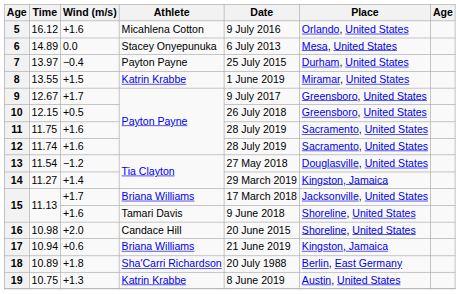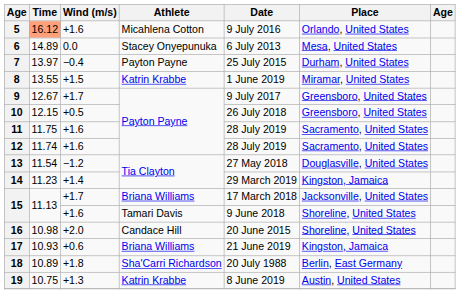 <table class="wikitable">
 <tr>
 <th>Age</th>
 <th>Time</th>
 <th>Wind (m/s)</th>
 <th>Athlete</th>
 <th>Date</th>
 <th>Place</th>
 <th>Age</th>
 </tr>
 <tr>
 <th>5</th>
-<td>16.12</td>
+<td style="background: lightsalmon;">16.12</td>
 <td>+1.6</td>
 <td> Micahlena Cotton</td>
 <td>9 July 2016</td>
 <td><a href='#'>Orlando</a>, <a href='#'>United States</a></td>
 <td></td>
 </tr>
 <tr>
 <th>6</th>
 <td>14.89</td>
 <td>0.0</td>
 <td> Stacey Onyepunuka</td>
 <td>6 July 2013</td>
 <td><a href='#'>Mesa</a>, <a href='#'>United States</a></td>
 <td></td>
 </tr>
 <tr>
 <th>7</th>
 <td>13.97</td>
 <td>−0.4</td>
 <td> Payton Payne</td>
 <td>25 July 2015</td>
 <td><a href='#'>Durham</a>, <a href='#'>United States</a></td>
 <td></td>
 </tr>
 <tr>
 <th>8</th>
 <td>13.55</td>
 <td>+1.5</td>
 <td> <a href='#'>Katrin Krabbe</a></td>
 <td>1 June 2019</td>
 <td><a href='#'>Miramar</a>, <a href='#'>United States</a></td>
 <td></td>
 </tr>
 <tr>
 <th>9</th>
 <td>12.67</td>
 <td>+1.7</td>
 <td rowspan=4> <a href='#'>Payton Payne</a></td>
 <td>9 July 2017</td>
 <td><a href='#'>Greensboro</a>, <a href='#'>United States</a></td>
 <td></td>
 </tr>
 <tr>
 <th>10</th>
 <td>12.15</td>
 <td>+0.5</td>
 <td>26 July 2018</td>
 <td><a href='#'>Greensboro</a>, <a href='#'>United States</a></td>
 <td></td>
 </tr>
 <tr>
 <th>11</th>
 <td>11.75</td>
 <td>+1.6</td>
 <td>28 July 2019</td>
 <td><a href='#'>Sacramento</a>, <a href='#'>United States</a></td>
 <td></td>
 </tr>
 <tr>
 <th>12</th>
 <td>11.74</td>
 <td>+1.6</td>
 <td>28 July 2019</td>
 <td><a href='#'>Sacramento</a>, <a href='#'>United States</a></td>
 <td></td>
 </tr>
 <tr>
 <th>13</th>
 <td>11.54</td>
 <td>−1.2</td>
 <td rowspan=2> <a href='#'>Tia Clayton</a></td>
 <td>27 May 2018</td>
 <td><a href='#'>Douglasville</a>, <a href='#'>United States</a></td>
 <td></td>
 </tr>
 <tr>
 <th>14</th>
-<td>11.27</td>
+<td>11.23</td>
 <td>+1.4</td>
 <td>29 March 2019</td>
 <td><a href='#'>Kingston, Jamaica</a></td>
 <td></td>
 </tr>
 <tr>
 <th rowspan=2>15</th>
 <td rowspan=2>11.13</td>
 <td>+1.7</td>
 <td> <a href='#'>Briana Williams</a></td>
 <td>17 March 2018</td>
 <td><a href='#'>Jacksonville</a>, <a href='#'>United States</a></td>
 <td></td>
 </tr>
 <tr>
 <td>+1.6</td>
 <td> Tamari Davis</td>
 <td>9 June 2018</td>
 <td><a href='#'>Shoreline</a>, <a href='#'>United States</a></td>
 <td></td>
 </tr>
 <tr>
 <th>16</th>
 <td>10.98</td>
 <td>+2.0</td>
 <td> Candace Hill</td>
 <td>20 June 2015</td>
 <td><a href='#'>Shoreline</a>, <a href='#'>United States</a></td>
 <td></td>
 </tr>
 <tr>
 <th>17</th>
-<td>10.94</td>
+<td>10.93</td>
 <td>+0.6</td>
 <td> <a href='#'>Briana Williams</a></td>
 <td>21 June 2019</td>
 <td><a href='#'>Kingston, Jamaica</a></td>
 <td></td>
 </tr>
 <tr>
 <th>18</th>
 <td>10.89</td>
 <td>+1.8</td>
 <td> <a href='#'>Sha'Carri Richardson</a></td>
 <td>20 July 1988</td>
 <td><a href='#'>Berlin</a>, <a href='#'>East Germany</a></td>
 <td></td>
 </tr>
 <tr>
 <th>19</th>
 <td>10.75</td>
 <td>+1.3</td>
 <td> <a href='#'>Katrin Krabbe</a></td>
 <td>8 June 2019</td>
 <td><a href='#'>Austin</a>, <a href='#'>United States</a></td>
 <td></td>
 </tr>
 <tr>
 </tr>
 </table>
